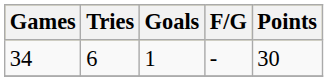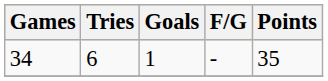 <table class="wikitable">
 <tr bgcolor=#bdb76b>
 <th>Games</th>
 <th>Tries</th>
 <th>Goals</th>
 <th>F/G</th>
 <th>Points</th>
 </tr>
 <tr>
 <td>34</td>
 <td>6</td>
 <td>1</td>
 <td>-</td>
-<td>30</td>
+<td>35</td>
 </tr>
 <tr>
 </tr>
 </table>
